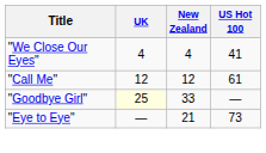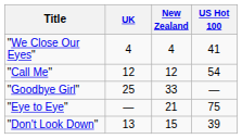 <table class="wikitable">
 <tr>
 <th style="text-align:center; width:140px;">Title</th>
 <th style="text-align:center; width:60px;"><small><a href='#'>UK</a></small></th>
 <th style="text-align:center; width:10px;"><small><a href='#'>New Zealand</a></small></th>
 <th style="text-align:center; width:60px;"><small><a href='#'>US Hot 100</a></small></th>
 </tr>
 <tr>
 <td style="text-align:left;">"<a href='#'>We Close Our Eyes</a>"</td>
 <td style="text-align:center;">4</td>
 <td style="text-align:center;">4</td>
 <td style="text-align:center;">41</td>
 </tr>
 <tr>
 <td style="text-align:left;">"<a href='#'>Call Me</a>"</td>
 <td style="text-align:center;">12</td>
 <td style="text-align:center;">12</td>
-<td style="text-align:center;">61</td>
+<td style="text-align:center;">54</td>
 </tr>
 <tr>
 <td style="text-align:left;">"<a href='#'>Goodbye Girl</a>"</td>
-<td style="background: lightyellow; text-align:center;">25</td>
+<td style="text-align:center;">25</td>
 <td style="text-align:center;">33</td>
 <td style="text-align:center;">—</td>
 </tr>
 <tr>
 <td style="text-align:left;">"<a href='#'>Eye to Eye</a>"</td>
 <td style="text-align:center;">—</td>
 <td style="text-align:center;">21</td>
-<td style="text-align:center;">73</td>
+<td style="text-align:center;">75</td>
+</tr>
+<tr>
+<td style="text-align:left;">"<a href='#'>Don't Look Down</a>"</td>
+<td style="text-align:center;">13</td>
+<td style="text-align:center;">15</td>
+<td style="text-align:center;">39</td>
 </tr>
 </table>
